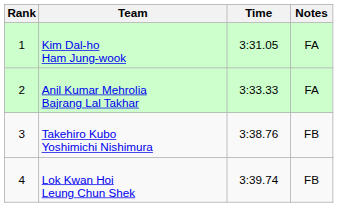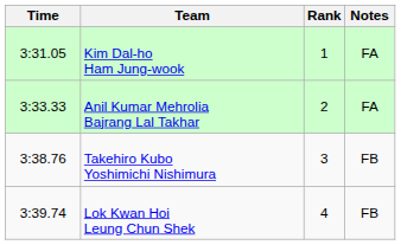 <table class=wikitable style="text-align:center">
 <tr>
+<th width=80>Time</th>
+<th width=250>Team</th>
 <th width=40>Rank</th>
-<th width=250>Team</th>
-<th width=80>Time</th>
 <th width=50>Notes</th>
 </tr>
 <tr bgcolor="ccffcc">
+<td>3:31.05</td>
+<td align=left><br><a href='#'>Kim Dal-ho</a><br><a href='#'>Ham Jung-wook</a></td>
 <td>1</td>
-<td align=left><br><a href='#'>Kim Dal-ho</a><br><a href='#'>Ham Jung-wook</a></td>
-<td>3:31.05</td>
 <td>FA</td>
 </tr>
 <tr bgcolor="ccffcc">
+<td>3:33.33</td>
+<td align=left><br><a href='#'>Anil Kumar Mehrolia</a><br><a href='#'>Bajrang Lal Takhar</a></td>
 <td>2</td>
-<td align=left><br><a href='#'>Anil Kumar Mehrolia</a><br><a href='#'>Bajrang Lal Takhar</a></td>
-<td>3:33.33</td>
 <td>FA</td>
 </tr>
 <tr>
+<td>3:38.76</td>
+<td align=left><br><a href='#'>Takehiro Kubo</a><br><a href='#'>Yoshimichi Nishimura</a></td>
 <td>3</td>
-<td align=left><br><a href='#'>Takehiro Kubo</a><br><a href='#'>Yoshimichi Nishimura</a></td>
-<td>3:38.76</td>
 <td>FB</td>
 </tr>
 <tr>
+<td>3:39.74</td>
+<td align=left><br><a href='#'>Lok Kwan Hoi</a><br><a href='#'>Leung Chun Shek</a></td>
 <td>4</td>
-<td align=left><br><a href='#'>Lok Kwan Hoi</a><br><a href='#'>Leung Chun Shek</a></td>
-<td>3:39.74</td>
 <td>FB</td>
 </tr>
 </table>
